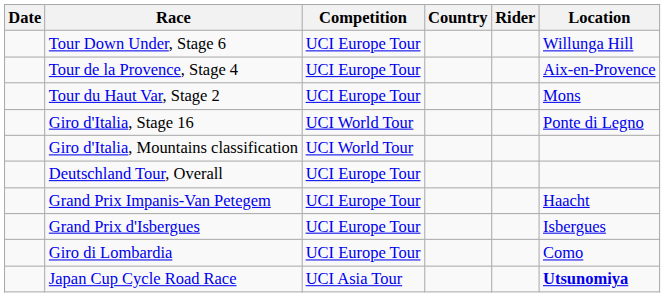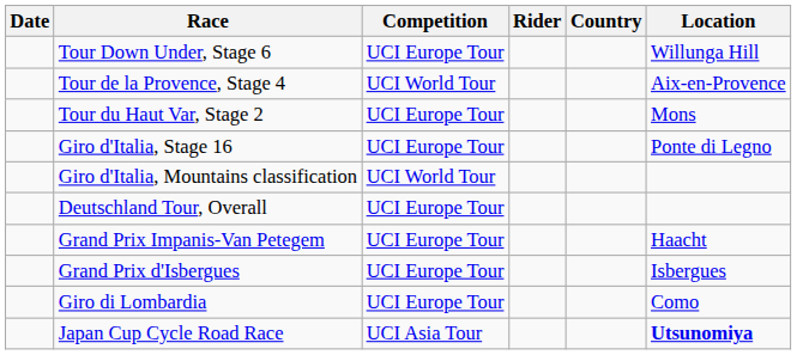 <table class="wikitable sortable">
 <tr>
 <th>Date</th>
 <th>Race</th>
 <th>Competition</th>
+<th>Rider</th>
 <th>Country</th>
-<th>Rider</th>
 <th>Location</th>
 </tr>
 <tr>
 <td></td>
 <td><a href='#'>Tour Down Under</a>, Stage 6</td>
 <td><a href='#'>UCI Europe Tour</a></td>
 <td></td>
 <td></td>
 <td><a href='#'>Willunga Hill</a></td>
 </tr>
 <tr>
 <td></td>
 <td><a href='#'>Tour de la Provence</a>, Stage 4</td>
-<td><a href='#'>UCI Europe Tour</a></td>
+<td><a href='#'>UCI World Tour</a></td>
 <td></td>
 <td></td>
 <td><a href='#'>Aix-en-Provence</a></td>
 </tr>
 <tr>
 <td></td>
 <td><a href='#'>Tour du Haut Var</a>, Stage 2</td>
 <td><a href='#'>UCI Europe Tour</a></td>
 <td></td>
 <td></td>
 <td><a href='#'>Mons</a></td>
 </tr>
 <tr>
 <td></td>
 <td><a href='#'>Giro d'Italia</a>, Stage 16</td>
-<td><a href='#'>UCI World Tour</a></td>
+<td><a href='#'>UCI Europe Tour</a></td>
 <td></td>
 <td></td>
 <td><a href='#'>Ponte di Legno</a></td>
 </tr>
 <tr>
 <td></td>
 <td><a href='#'>Giro d'Italia</a>, Mountains classification</td>
 <td><a href='#'>UCI World Tour</a></td>
 <td></td>
 <td></td>
 <td></td>
 </tr>
 <tr>
 <td></td>
 <td><a href='#'>Deutschland Tour</a>, Overall</td>
 <td><a href='#'>UCI Europe Tour</a></td>
 <td></td>
 <td></td>
 <td></td>
 </tr>
 <tr>
 <td></td>
 <td><a href='#'>Grand Prix Impanis-Van Petegem</a></td>
 <td><a href='#'>UCI Europe Tour</a></td>
 <td></td>
 <td></td>
 <td><a href='#'>Haacht</a></td>
 </tr>
 <tr>
 <td></td>
 <td><a href='#'>Grand Prix d'Isbergues</a></td>
 <td><a href='#'>UCI Europe Tour</a></td>
 <td></td>
 <td></td>
 <td><a href='#'>Isbergues</a></td>
 </tr>
 <tr>
 <td></td>
 <td><a href='#'>Giro di Lombardia</a></td>
 <td><a href='#'>UCI Europe Tour</a></td>
 <td></td>
 <td></td>
 <td><a href='#'>Como</a></td>
 </tr>
 <tr>
 <td></td>
 <td><a href='#'>Japan Cup Cycle Road Race</a></td>
 <td><a href='#'>UCI Asia Tour</a></td>
 <td></td>
 <td></td>
 <td><strong><a href='#'>Utsunomiya</a></strong></td>
 </tr>
 </table>
